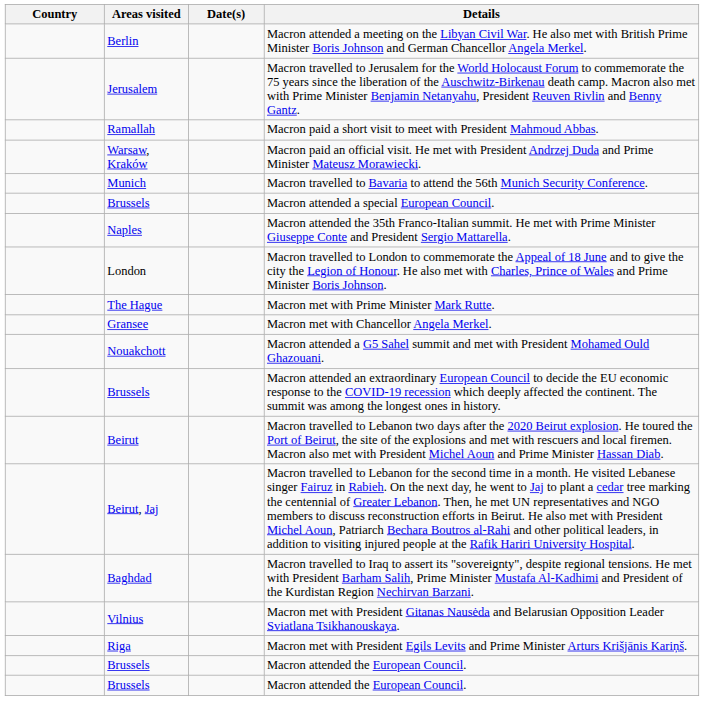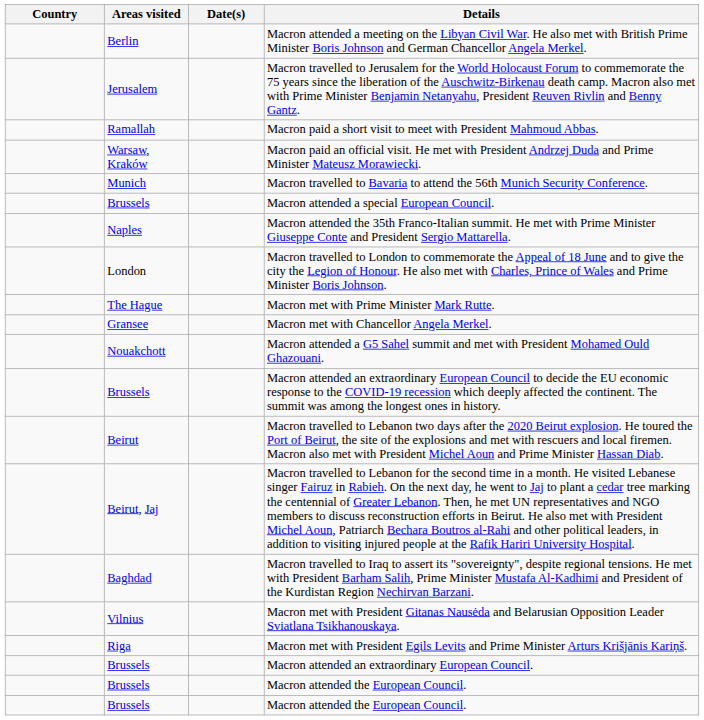 <table class="wikitable sortable outercollapse" style="margin: 1em auto 1em auto">
 <tr>
 <th width=120>Country</th>
 <th width=100>Areas visited</th>
 <th width=90>Date(s)</th>
 <th width=550 class=unsortable>Details</th>
 </tr>
 <tr>
 <td></td>
 <td><a href='#'>Berlin</a></td>
 <td></td>
 <td>Macron attended a meeting on the <a href='#'>Libyan Civil War</a>. He also met with British Prime Minister <a href='#'>Boris Johnson</a> and German Chancellor <a href='#'>Angela Merkel</a>.</td>
 </tr>
 <tr>
 <td></td>
 <td><a href='#'>Jerusalem</a></td>
 <td></td>
 <td>Macron travelled to Jerusalem for the <a href='#'>World Holocaust Forum</a> to commemorate the 75 years since the liberation of the <a href='#'>Auschwitz-Birkenau</a> death camp. Macron also met with Prime Minister <a href='#'>Benjamin Netanyahu</a>, President <a href='#'>Reuven Rivlin</a> and <a href='#'>Benny Gantz</a>.</td>
 </tr>
 <tr>
 <td></td>
 <td><a href='#'>Ramallah</a></td>
 <td></td>
 <td>Macron paid a short visit to meet with President <a href='#'>Mahmoud Abbas</a>.</td>
 </tr>
 <tr>
 <td></td>
 <td><a href='#'>Warsaw</a>, <a href='#'>Kraków</a></td>
 <td></td>
 <td>Macron paid an official visit. He met with President <a href='#'>Andrzej Duda</a> and Prime Minister <a href='#'>Mateusz Morawiecki</a>.</td>
 </tr>
 <tr>
 <td></td>
 <td><a href='#'>Munich</a></td>
 <td></td>
 <td>Macron travelled to <a href='#'>Bavaria</a> to attend the 56th <a href='#'>Munich Security Conference</a>.</td>
 </tr>
 <tr>
 <td></td>
 <td><a href='#'>Brussels</a></td>
 <td></td>
 <td>Macron attended a special <a href='#'>European Council</a>.</td>
 </tr>
 <tr>
 <td></td>
 <td><a href='#'>Naples</a></td>
 <td></td>
 <td>Macron attended the 35th Franco-Italian summit. He met with Prime Minister <a href='#'>Giuseppe Conte</a> and President <a href='#'>Sergio Mattarella</a>.</td>
 </tr>
 <tr>
 <td></td>
 <td>London</td>
 <td></td>
 <td>Macron travelled to London to commemorate the <a href='#'>Appeal of 18 June</a> and to give the city the <a href='#'>Legion of Honour</a>. He also met with <a href='#'>Charles, Prince of Wales</a> and Prime Minister <a href='#'>Boris Johnson</a>.</td>
 </tr>
 <tr>
 <td></td>
 <td><a href='#'>The Hague</a></td>
 <td></td>
 <td>Macron met with Prime Minister <a href='#'>Mark Rutte</a>.</td>
 </tr>
 <tr>
 <td></td>
 <td><a href='#'>Gransee</a></td>
 <td></td>
 <td>Macron met with Chancellor <a href='#'>Angela Merkel</a>.</td>
 </tr>
 <tr>
 <td></td>
 <td><a href='#'>Nouakchott</a></td>
 <td></td>
 <td>Macron attended a <a href='#'>G5 Sahel</a> summit and met with President <a href='#'>Mohamed Ould Ghazouani</a>.</td>
 </tr>
 <tr>
 <td></td>
 <td><a href='#'>Brussels</a></td>
 <td></td>
 <td>Macron attended an extraordinary <a href='#'>European Council</a> to decide the EU economic response to the <a href='#'>COVID-19 recession</a> which deeply affected the continent. The summit was among the longest ones in history.</td>
 </tr>
 <tr>
 <td></td>
 <td><a href='#'>Beirut</a></td>
 <td></td>
 <td>Macron travelled to Lebanon two days after the <a href='#'>2020 Beirut explosion</a>. He toured the <a href='#'>Port of Beirut</a>, the site of the explosions and met with rescuers and local firemen. Macron also met with President <a href='#'>Michel Aoun</a> and Prime Minister <a href='#'>Hassan Diab</a>.</td>
 </tr>
 <tr>
 <td></td>
 <td><a href='#'>Beirut</a>, <a href='#'>Jaj</a></td>
 <td></td>
 <td>Macron travelled to Lebanon for the second time in a month. He visited Lebanese singer <a href='#'>Fairuz</a> in <a href='#'>Rabieh</a>. On the next day, he went to <a href='#'>Jaj</a> to plant a <a href='#'>cedar</a> tree marking the centennial of <a href='#'>Greater Lebanon</a>. Then, he met UN representatives and NGO members to discuss reconstruction efforts in Beirut. He also met with President <a href='#'>Michel Aoun</a>, Patriarch <a href='#'>Bechara Boutros al-Rahi</a> and other political leaders, in addition to visiting injured people at the <a href='#'>Rafik Hariri University Hospital</a>.</td>
 </tr>
 <tr>
 <td></td>
 <td><a href='#'>Baghdad</a></td>
 <td></td>
 <td>Macron travelled to Iraq to assert its "sovereignty", despite regional tensions. He met with President <a href='#'>Barham Salih</a>, Prime Minister <a href='#'>Mustafa Al-Kadhimi</a> and President of the Kurdistan Region <a href='#'>Nechirvan Barzani</a>.</td>
 </tr>
 <tr>
 <td></td>
 <td><a href='#'>Vilnius</a></td>
 <td></td>
 <td>Macron met with President <a href='#'>Gitanas Nausėda</a> and Belarusian Opposition Leader <a href='#'>Sviatlana Tsikhanouskaya</a>.</td>
 </tr>
 <tr>
 <td></td>
 <td><a href='#'>Riga</a></td>
 <td></td>
 <td>Macron met with President <a href='#'>Egils Levits</a> and Prime Minister <a href='#'>Arturs Krišjānis Kariņš</a>.</td>
 </tr>
 <tr>
 <td></td>
 <td><a href='#'>Brussels</a></td>
 <td></td>
+<td>Macron attended an extraordinary <a href='#'>European Council</a>.</td>
+</tr>
+<tr>
+<td></td>
+<td><a href='#'>Brussels</a></td>
+<td></td>
 <td>Macron attended the <a href='#'>European Council</a>.</td>
 </tr>
 <tr>
 <td></td>
 <td><a href='#'>Brussels</a></td>
 <td></td>
 <td>Macron attended the <a href='#'>European Council</a>.</td>
 </tr>
 </table>
